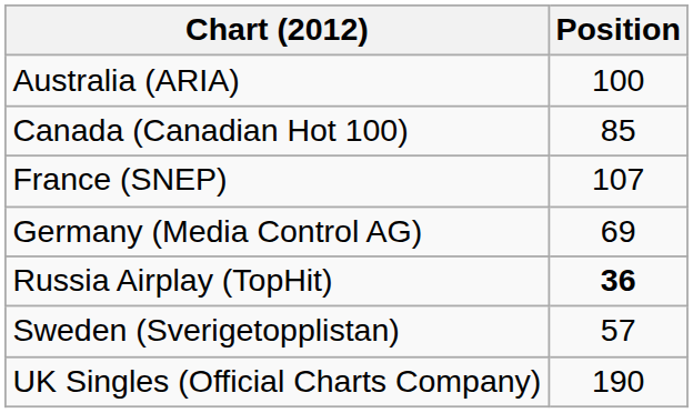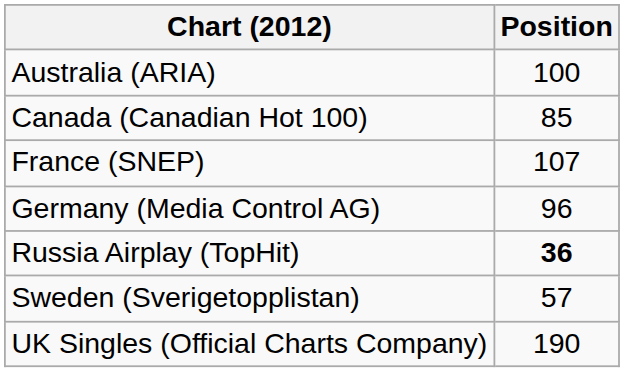 <table class="wikitable sortable">
 <tr>
 <th scope="col">Chart (2012)</th>
 <th scope="col">Position</th>
 </tr>
 <tr>
 <td>Australia (ARIA)</td>
 <td style="text-align:center;">100</td>
 </tr>
 <tr>
 <td>Canada (Canadian Hot 100)</td>
 <td style="text-align:center;">85</td>
 </tr>
 <tr>
 <td>France (SNEP)</td>
 <td style="text-align:center;">107</td>
 </tr>
 <tr>
 <td>Germany (Media Control AG)</td>
-<td style="text-align:center;">69</td>
+<td style="text-align:center;">96</td>
 </tr>
 <tr>
 <td>Russia Airplay (TopHit)</td>
 <td style="text-align:center;"><strong>36</strong></td>
 </tr>
 <tr>
 <td>Sweden (Sverigetopplistan)</td>
 <td style="text-align:center;">57</td>
 </tr>
 <tr>
 <td>UK Singles (Official Charts Company)</td>
 <td style="text-align:center;">190</td>
 </tr>
 </table>
